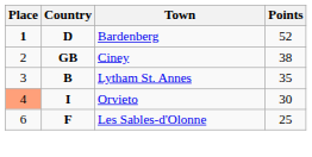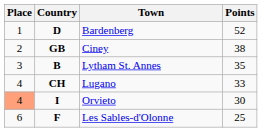 <table class="wikitable">
 <tr>
 <th width="25">Place</th>
 <th width="25">Country</th>
 <th width="200">Town</th>
 <th width="25">Points</th>
 </tr>
 <tr>
-<td align="center"><strong>1</strong></td>
+<td align="center">1</td>
 <td align="center"><strong>D</strong></td>
 <td align="left"><a href='#'>Bardenberg</a></td>
 <td align="center">52</td>
 </tr>
 <tr>
 <td align="center">2</td>
 <td align="center"><strong>GB</strong></td>
 <td align="left"><a href='#'>Ciney</a></td>
 <td align="center">38</td>
 </tr>
 <tr>
 <td align="center">3</td>
 <td align="center"><strong>B</strong></td>
 <td align="left"><a href='#'>Lytham St. Annes</a></td>
 <td align="center">35</td>
 </tr>
 <tr>
+<td align="center">4</td>
+<td align="center"><strong>CH</strong></td>
+<td align="left"><a href='#'>Lugano</a></td>
+<td align="center">33</td>
+</tr>
+<tr>
 <td align="center" style="background: lightsalmon;">4</td>
 <td align="center"><strong>I</strong></td>
 <td align="left"><a href='#'>Orvieto</a></td>
 <td align="center">30</td>
 </tr>
 <tr>
 <td align="center">6</td>
 <td align="center"><strong>F</strong></td>
 <td align="left"><a href='#'>Les Sables-d'Olonne</a></td>
 <td align="center">25</td>
 </tr>
 </table>
